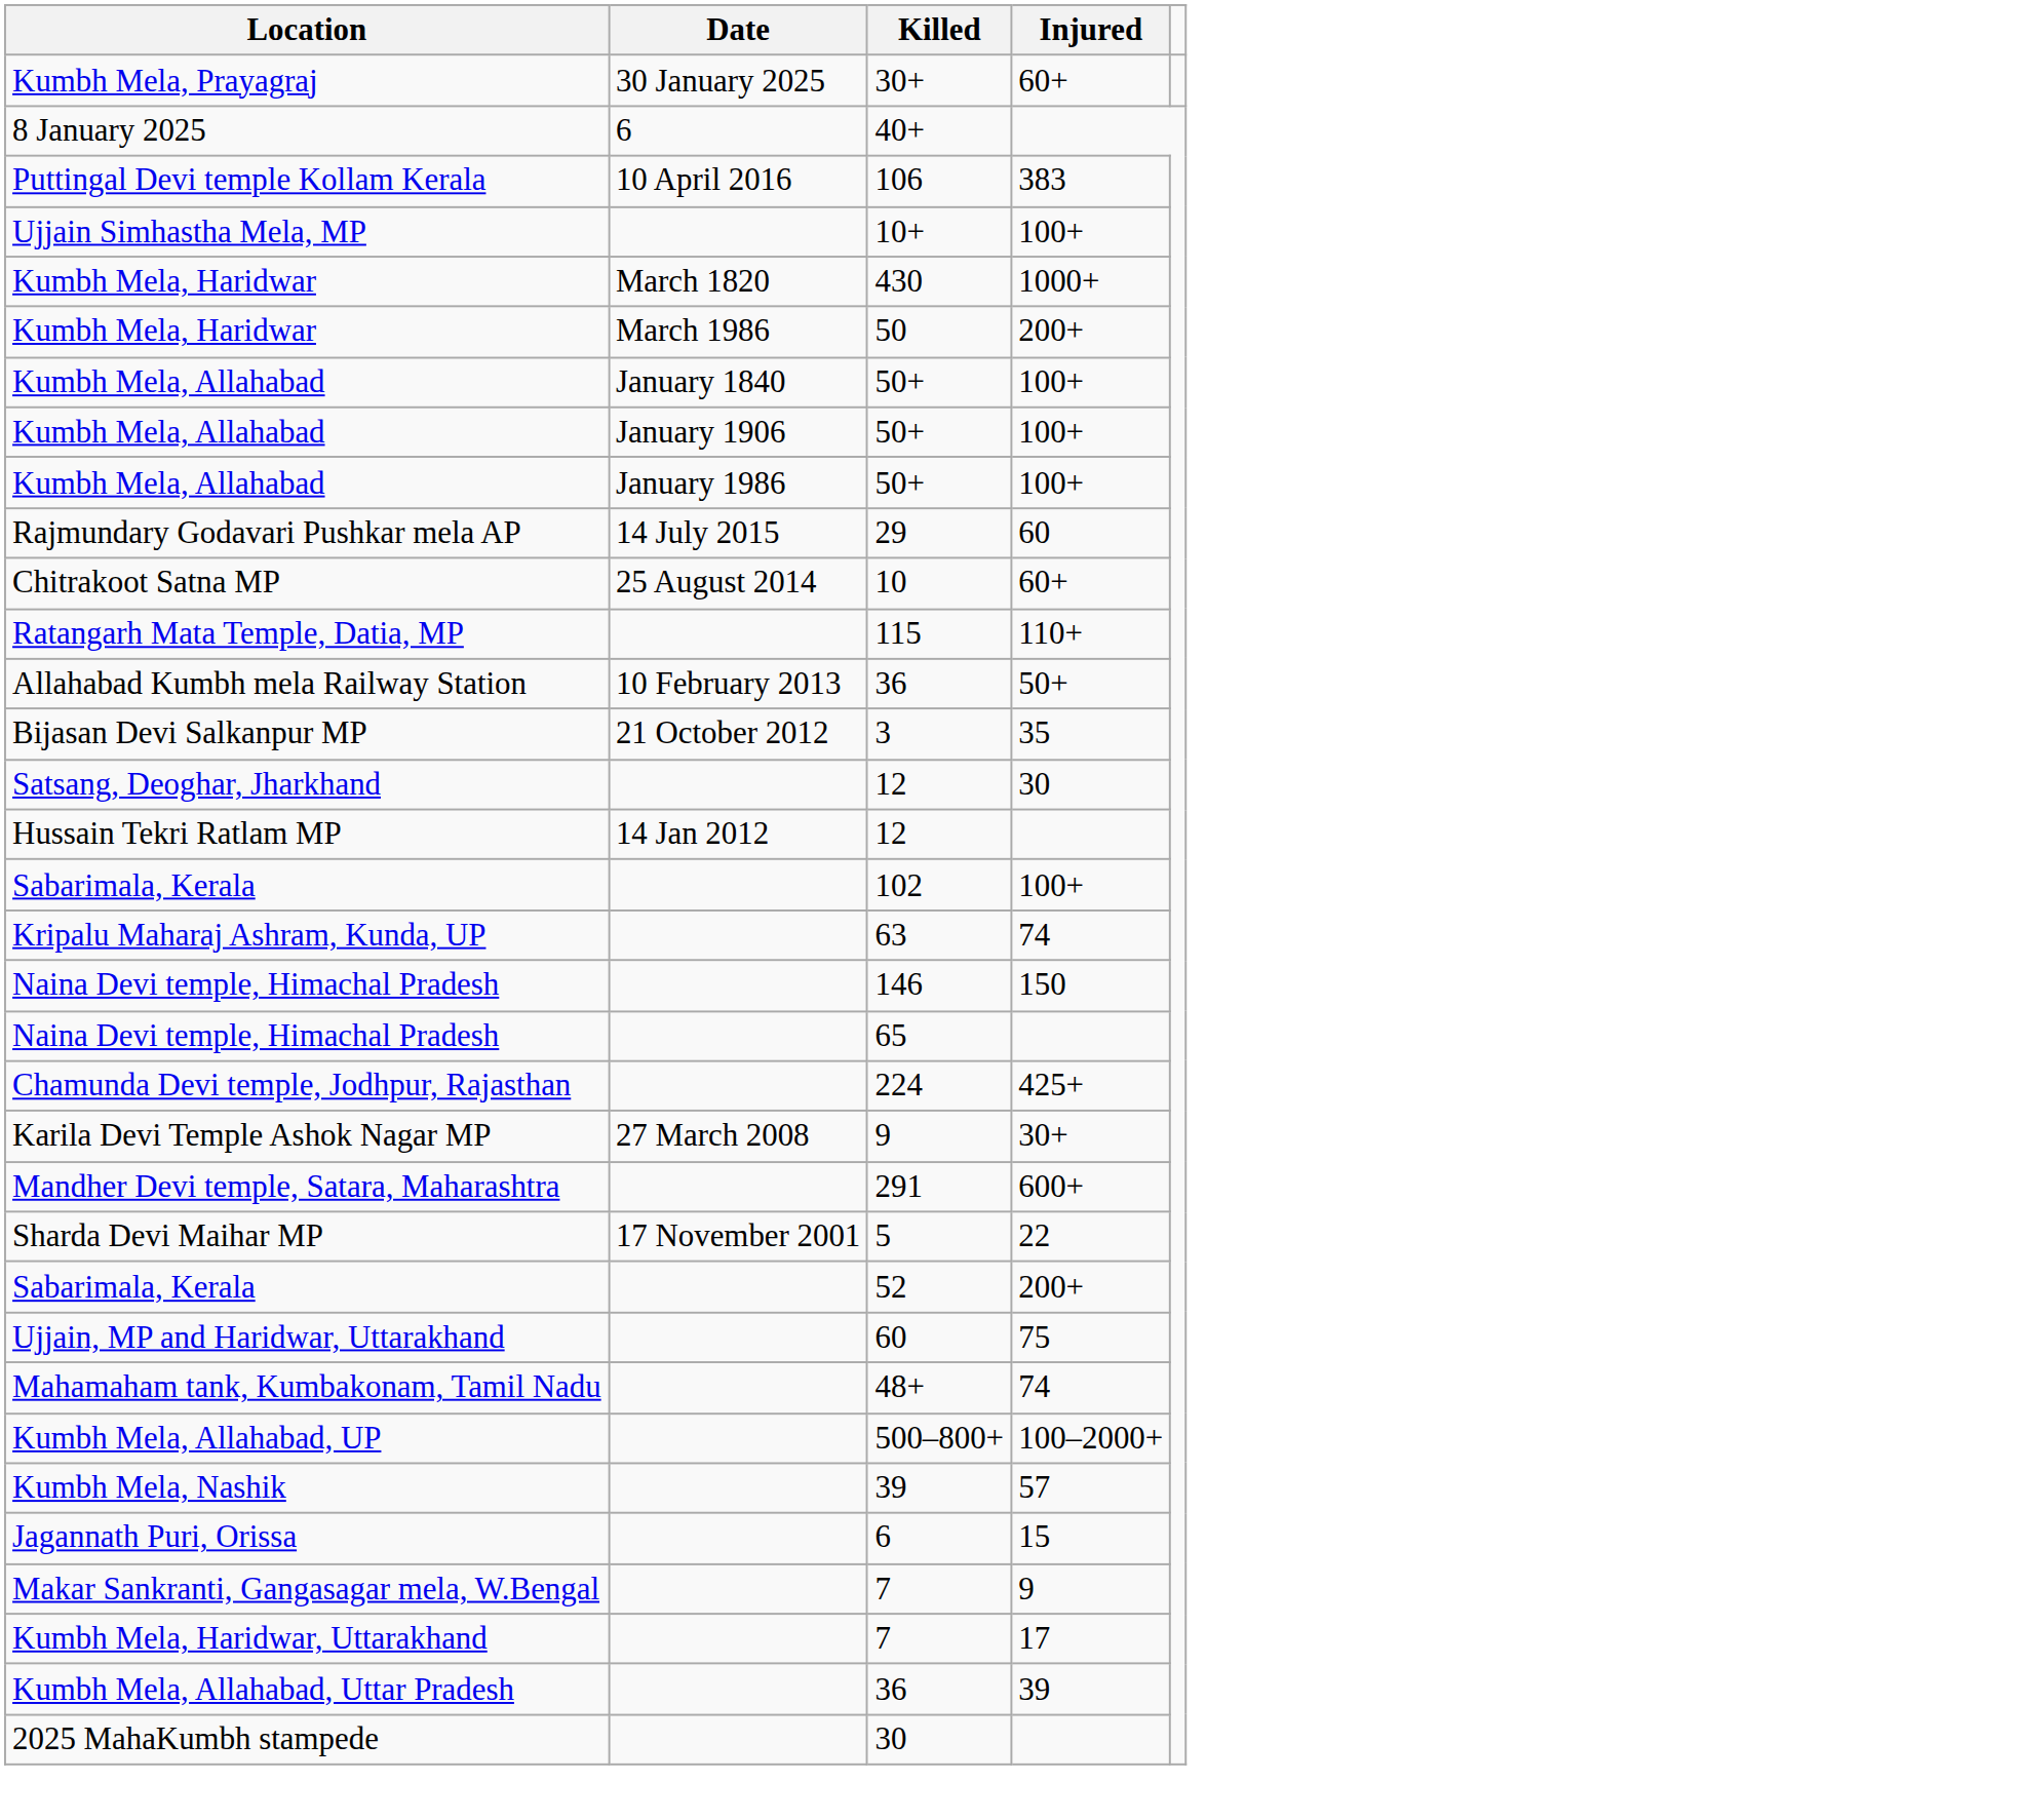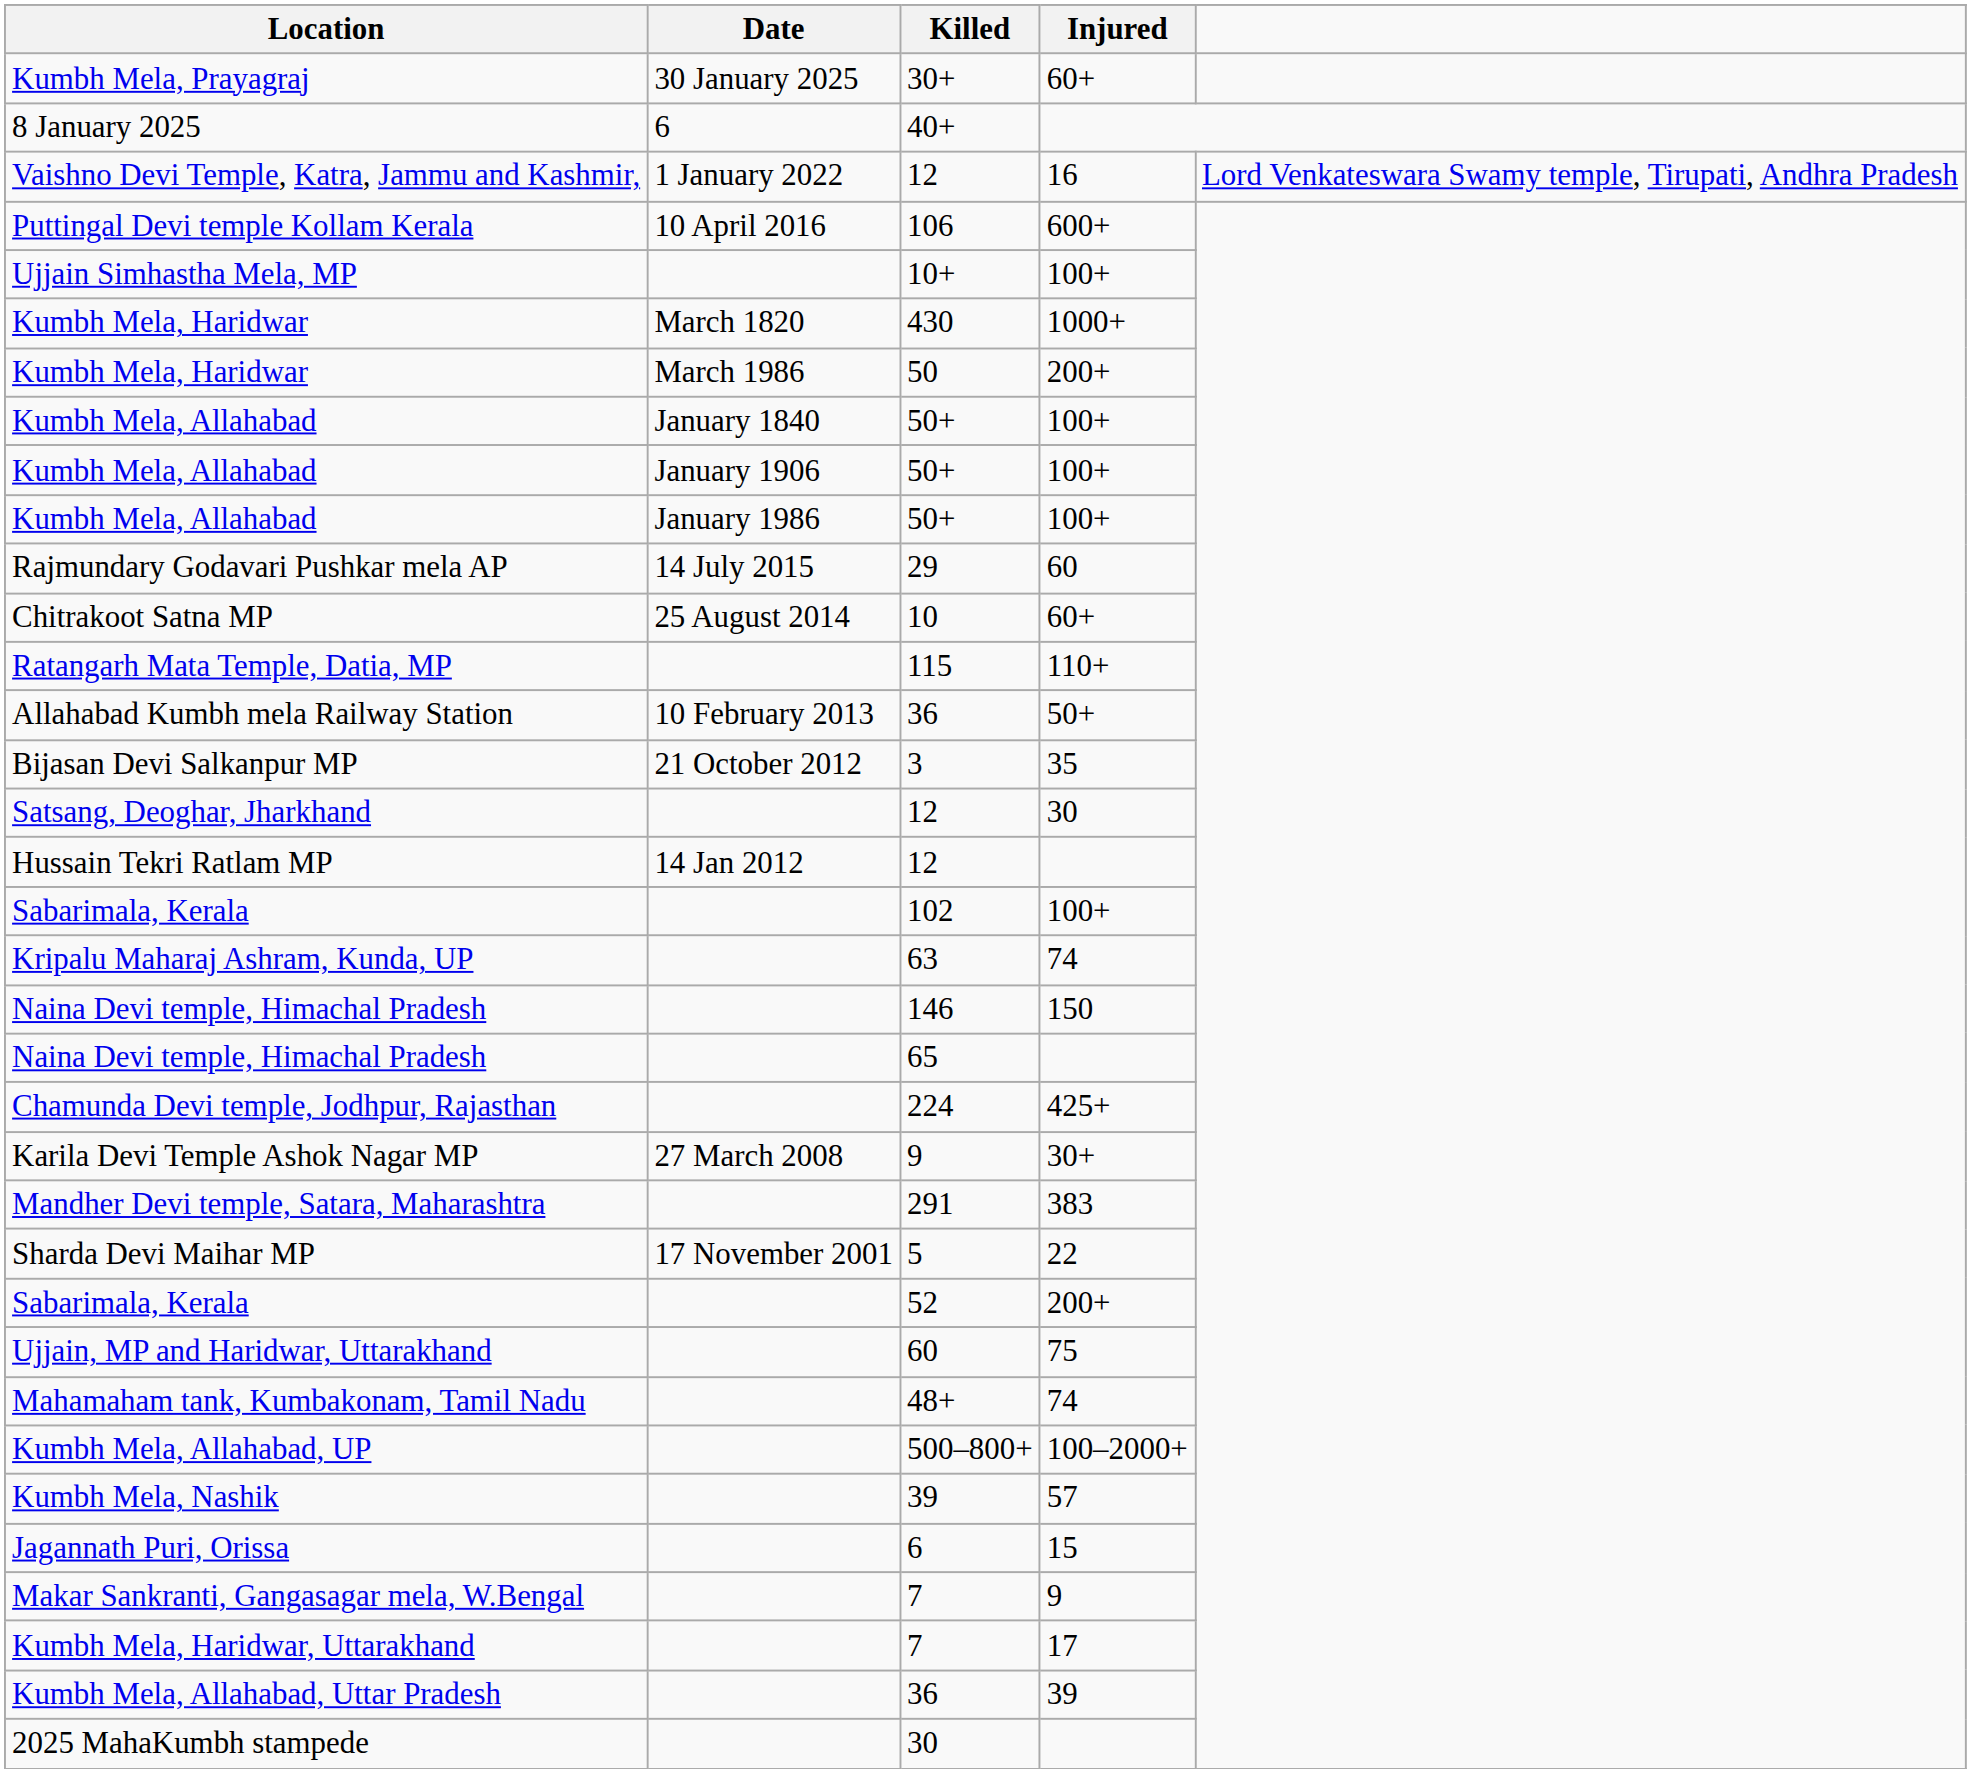 <table class="wikitable sortable">
 <tr>
 <th>Location</th>
 <th>Date</th>
 <th data-sort-type="number">Killed</th>
 <th data-sort-type="number">Injured</th>
 </tr>
 <tr>
 <td><a href='#'>Kumbh Mela, Prayagraj</a></td>
 <td>30 January 2025</td>
 <td>30+</td>
 <td>60+</td>
 <td></td>
 </tr>
 <tr>
 <td>8 January 2025</td>
 <td>6</td>
 <td>40+</td>
 </tr>
 <tr>
+<td><a href='#'>Vaishno Devi Temple</a>, <a href='#'>Katra</a>, <a href='#'>Jammu and Kashmir,</a></td>
+<td>1 January 2022</td>
+<td>12</td>
+<td>16</td>
+<td><a href='#'>Lord Venkateswara Swamy temple</a>, <a href='#'>Tirupati</a>, <a href='#'>Andhra Pradesh</a></td>
+</tr>
+<tr>
 <td><a href='#'>Puttingal Devi temple Kollam Kerala</a></td>
 <td>10 April 2016</td>
 <td>106</td>
-<td>383</td>
+<td>600+</td>
 </tr>
 <tr>
 <td><a href='#'>Ujjain Simhastha Mela, MP</a></td>
 <td></td>
 <td>10+</td>
 <td>100+</td>
 </tr>
 <tr>
 <td><a href='#'>Kumbh Mela, Haridwar</a></td>
 <td>March 1820</td>
 <td>430</td>
 <td>1000+</td>
 </tr>
 <tr>
 <td><a href='#'>Kumbh Mela, Haridwar</a></td>
 <td>March 1986</td>
 <td>50</td>
 <td>200+</td>
 </tr>
 <tr>
 <td><a href='#'>Kumbh Mela, Allahabad</a></td>
 <td>January 1840</td>
 <td>50+</td>
 <td>100+</td>
 </tr>
 <tr>
 <td><a href='#'>Kumbh Mela, Allahabad</a></td>
 <td>January 1906</td>
 <td>50+</td>
 <td>100+</td>
 </tr>
 <tr>
 <td><a href='#'>Kumbh Mela, Allahabad</a></td>
 <td>January 1986</td>
 <td>50+</td>
 <td>100+</td>
 </tr>
 <tr>
 <td>Rajmundary Godavari Pushkar mela AP</td>
 <td>14 July 2015</td>
 <td>29</td>
 <td>60</td>
 </tr>
 <tr>
 <td>Chitrakoot Satna MP</td>
 <td>25 August 2014</td>
 <td>10</td>
 <td>60+</td>
 </tr>
 <tr>
 <td><a href='#'>Ratangarh Mata Temple, Datia, MP</a></td>
 <td></td>
 <td>115</td>
 <td>110+</td>
 </tr>
 <tr>
 <td>Allahabad Kumbh mela Railway Station</td>
 <td>10 February 2013</td>
 <td>36</td>
 <td>50+</td>
 </tr>
 <tr>
 <td>Bijasan Devi Salkanpur MP</td>
 <td>21 October 2012</td>
 <td>3</td>
 <td>35</td>
 </tr>
 <tr>
 <td><a href='#'>Satsang, Deoghar, Jharkhand</a></td>
 <td></td>
 <td>12</td>
 <td>30</td>
 </tr>
 <tr>
 <td>Hussain Tekri Ratlam MP</td>
 <td>14 Jan 2012</td>
 <td>12</td>
 <td></td>
 </tr>
 <tr>
 <td><a href='#'>Sabarimala, Kerala</a></td>
 <td></td>
 <td>102</td>
 <td>100+</td>
 </tr>
 <tr>
 <td><a href='#'>Kripalu Maharaj Ashram, Kunda, UP</a></td>
 <td></td>
 <td>63</td>
 <td>74</td>
 </tr>
 <tr>
 <td><a href='#'>Naina Devi temple, Himachal Pradesh</a></td>
 <td></td>
 <td>146</td>
 <td>150</td>
 </tr>
 <tr>
 <td><a href='#'>Naina Devi temple, Himachal Pradesh</a></td>
 <td></td>
 <td>65</td>
 <td></td>
 </tr>
 <tr>
 <td><a href='#'>Chamunda Devi temple, Jodhpur, Rajasthan</a></td>
 <td></td>
 <td>224</td>
 <td>425+</td>
 </tr>
 <tr>
 <td>Karila Devi Temple Ashok Nagar MP</td>
 <td>27 March 2008</td>
 <td>9</td>
 <td>30+</td>
 </tr>
 <tr>
 <td><a href='#'>Mandher Devi temple, Satara, Maharashtra</a></td>
 <td></td>
 <td>291</td>
-<td>600+</td>
+<td>383</td>
 </tr>
 <tr>
 <td>Sharda Devi Maihar MP</td>
 <td>17 November 2001</td>
 <td>5</td>
 <td>22</td>
 </tr>
 <tr>
 <td><a href='#'>Sabarimala, Kerala</a></td>
 <td></td>
 <td>52</td>
 <td>200+</td>
 </tr>
 <tr>
 <td><a href='#'>Ujjain, MP and Haridwar, Uttarakhand</a></td>
 <td></td>
 <td>60</td>
 <td>75</td>
 </tr>
 <tr>
 <td><a href='#'>Mahamaham tank, Kumbakonam, Tamil Nadu</a></td>
 <td></td>
 <td>48+</td>
 <td>74</td>
 </tr>
 <tr>
 <td><a href='#'>Kumbh Mela, Allahabad, UP</a></td>
 <td></td>
 <td>500–800+</td>
 <td>100–2000+</td>
 </tr>
 <tr>
 <td><a href='#'>Kumbh Mela, Nashik</a></td>
 <td></td>
 <td>39</td>
 <td>57</td>
 </tr>
 <tr>
 <td><a href='#'>Jagannath Puri, Orissa</a></td>
 <td></td>
 <td>6</td>
 <td>15</td>
 </tr>
 <tr>
 <td><a href='#'>Makar Sankranti, Gangasagar mela, W.Bengal</a></td>
 <td></td>
 <td>7</td>
 <td>9</td>
 </tr>
 <tr>
 <td><a href='#'>Kumbh Mela, Haridwar, Uttarakhand</a></td>
 <td></td>
 <td>7</td>
 <td>17</td>
 </tr>
 <tr>
 <td><a href='#'>Kumbh Mela, Allahabad, Uttar Pradesh</a></td>
 <td></td>
 <td>36</td>
 <td>39</td>
 </tr>
 <tr>
 <td>2025 MahaKumbh stampede</td>
 <td></td>
 <td>30</td>
 <td></td>
 </tr>
 </table>
